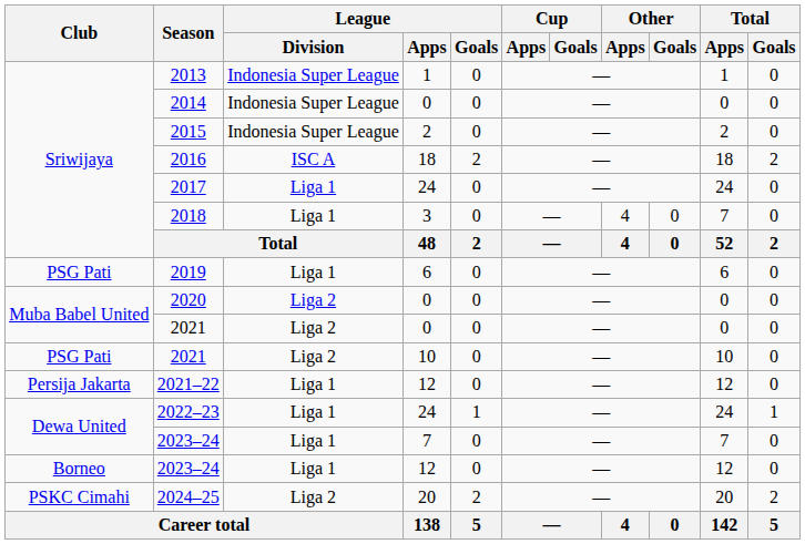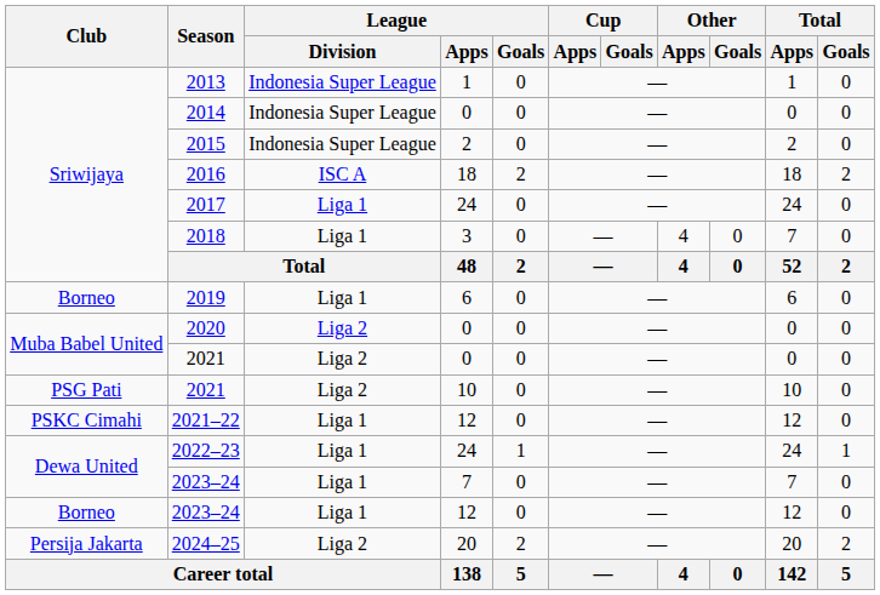 <table class="wikitable" style="text-align: center;">
 <tr>
 <th rowspan="2">Club</th>
 <th rowspan="2">Season</th>
 <th colspan="3">League</th>
 <th colspan="2">Cup</th>
 <th colspan="2">Other</th>
 <th colspan="2">Total</th>
 </tr>
 <tr>
 <th>Division</th>
 <th>Apps</th>
 <th>Goals</th>
 <th>Apps</th>
 <th>Goals</th>
 <th>Apps</th>
 <th>Goals</th>
 <th>Apps</th>
 <th>Goals</th>
 </tr>
 <tr>
 <td rowspan=7><a href='#'>Sriwijaya</a></td>
 <td><a href='#'>2013</a></td>
 <td rowspan=1><a href='#'>Indonesia Super League</a></td>
 <td>1</td>
 <td>0</td>
 <td colspan=4>—</td>
 <td>1</td>
 <td>0</td>
 </tr>
 <tr>
 <td><a href='#'>2014</a></td>
 <td rowspan=1>Indonesia Super League</td>
 <td>0</td>
 <td>0</td>
 <td colspan=4>—</td>
 <td>0</td>
 <td>0</td>
 </tr>
 <tr>
 <td><a href='#'>2015</a></td>
 <td rowspan=1>Indonesia Super League</td>
 <td>2</td>
 <td>0</td>
 <td colspan=4>—</td>
 <td>2</td>
 <td>0</td>
 </tr>
 <tr>
 <td><a href='#'>2016</a></td>
 <td><a href='#'>ISC A</a></td>
 <td>18</td>
 <td>2</td>
 <td colspan=4>—</td>
 <td>18</td>
 <td>2</td>
 </tr>
 <tr>
 <td><a href='#'>2017</a></td>
 <td rowspan=1><a href='#'>Liga 1</a></td>
 <td>24</td>
 <td>0</td>
 <td colspan=4>—</td>
 <td>24</td>
 <td>0</td>
 </tr>
 <tr>
 <td><a href='#'>2018</a></td>
 <td rowspan=1>Liga 1</td>
 <td>3</td>
 <td>0</td>
 <td colspan=2>—</td>
 <td>4</td>
 <td>0</td>
 <td>7</td>
 <td>0</td>
 </tr>
 <tr>
 <th colspan="2">Total</th>
 <th>48</th>
 <th>2</th>
 <th colspan="2">—</th>
 <th>4</th>
 <th>0</th>
 <th>52</th>
 <th>2</th>
 </tr>
 <tr>
-<td rowspan=1><a href='#'>PSG Pati</a></td>
+<td><a href='#'>Borneo</a></td>
 <td><a href='#'>2019</a></td>
 <td>Liga 1</td>
 <td>6</td>
 <td>0</td>
 <td colspan=4>—</td>
 <td>6</td>
 <td>0</td>
 </tr>
 <tr>
 <td rowspan=2><a href='#'>Muba Babel United</a></td>
 <td><a href='#'>2020</a></td>
 <td rowspan=1><a href='#'>Liga 2</a></td>
 <td>0</td>
 <td>0</td>
 <td colspan=4>—</td>
 <td>0</td>
 <td>0</td>
 </tr>
 <tr>
 <td>2021</td>
 <td rowspan=1>Liga 2</td>
 <td>0</td>
 <td>0</td>
 <td colspan=4>—</td>
 <td>0</td>
 <td>0</td>
 </tr>
 <tr>
 <td rowspan=1><a href='#'>PSG Pati</a></td>
 <td><a href='#'>2021</a></td>
 <td rowspan=1>Liga 2</td>
 <td>10</td>
 <td>0</td>
 <td colspan=4>—</td>
 <td>10</td>
 <td>0</td>
 </tr>
 <tr>
-<td rowspan=1><a href='#'>Persija Jakarta</a></td>
+<td rowspan=1><a href='#'>PSKC Cimahi</a></td>
 <td><a href='#'>2021–22</a></td>
 <td rowspan=1>Liga 1</td>
 <td>12</td>
 <td>0</td>
 <td colspan=4>—</td>
 <td>12</td>
 <td>0</td>
 </tr>
 <tr>
 <td rowspan=2><a href='#'>Dewa United</a></td>
 <td><a href='#'>2022–23</a></td>
 <td rowspan=1>Liga 1</td>
 <td>24</td>
 <td>1</td>
 <td colspan=4>—</td>
 <td>24</td>
 <td>1</td>
 </tr>
 <tr>
 <td><a href='#'>2023–24</a></td>
 <td rowspan="1">Liga 1</td>
 <td>7</td>
 <td>0</td>
 <td colspan=4>—</td>
 <td>7</td>
 <td>0</td>
 </tr>
 <tr>
 <td><a href='#'>Borneo</a></td>
 <td><a href='#'>2023–24</a></td>
 <td rowspan=1>Liga 1</td>
 <td>12</td>
 <td>0</td>
 <td colspan=4>—</td>
 <td>12</td>
 <td>0</td>
 </tr>
 <tr>
-<td rowspan=1><a href='#'>PSKC Cimahi</a></td>
+<td rowspan=1><a href='#'>Persija Jakarta</a></td>
 <td><a href='#'>2024–25</a></td>
 <td rowspan=1>Liga 2</td>
 <td>20</td>
 <td>2</td>
 <td colspan=4>—</td>
 <td>20</td>
 <td>2</td>
 </tr>
 <tr>
 <th colspan="3">Career total</th>
 <th>138</th>
 <th>5</th>
 <th colspan="2">—</th>
 <th>4</th>
 <th>0</th>
 <th>142</th>
 <th>5</th>
 </tr>
 </table>
